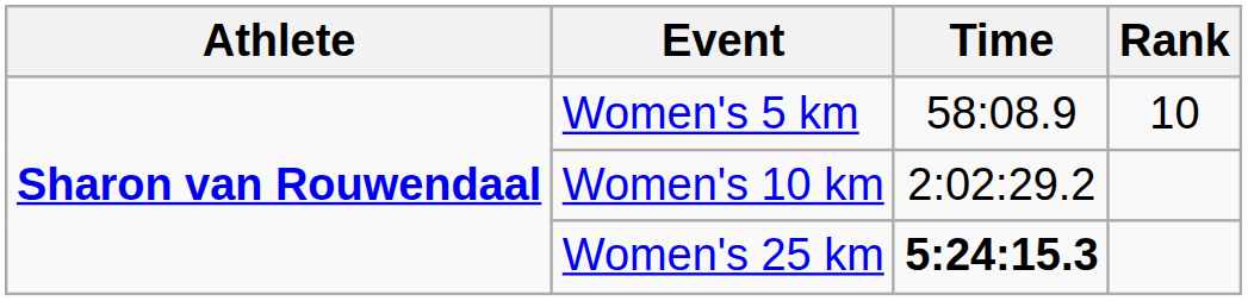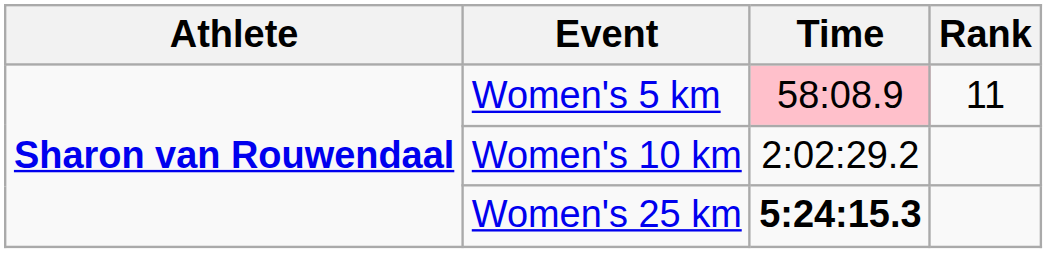 <table class="wikitable">
 <tr>
 <th>Athlete</th>
 <th>Event</th>
 <th>Time</th>
 <th>Rank</th>
 </tr>
 <tr align="center">
 <td rowspan="3" align="left"><strong><a href='#'>Sharon van Rouwendaal</a></strong></td>
 <td align="left"><a href='#'>Women's 5 km</a></td>
-<td>58:08.9</td>
-<td>10</td>
+<td style="background: pink;">58:08.9</td>
+<td>11</td>
 </tr>
 <tr align="center">
 <td align="left"><a href='#'>Women's 10 km</a></td>
 <td>2:02:29.2</td>
 <td></td>
 </tr>
 <tr align="center">
 <td align="left"><a href='#'>Women's 25 km</a></td>
 <td><strong>5:24:15.3</strong></td>
 <td></td>
 </tr>
 </table>
